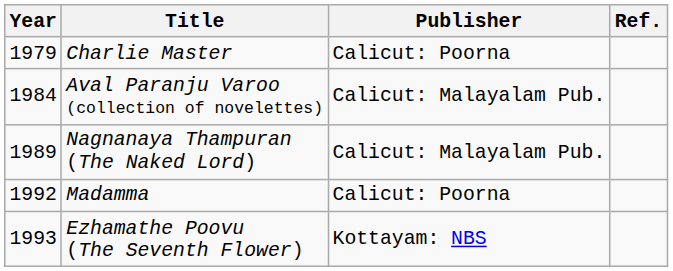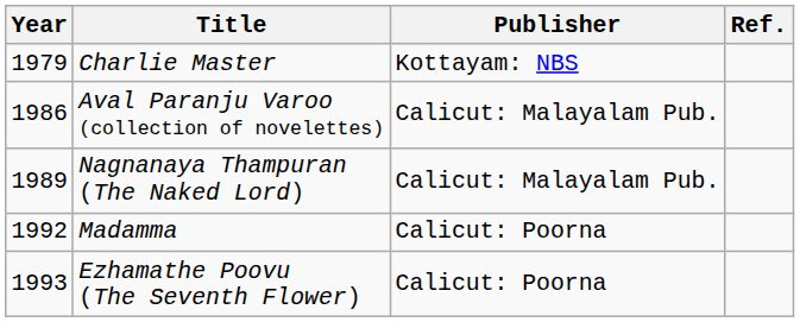 <table class="wikitable">
 <tr>
 <th>Year</th>
 <th>Title</th>
 <th>Publisher</th>
 <th>Ref.</th>
 </tr>
 <tr>
 <td>1979</td>
 <td><em>Charlie Master</em></td>
-<td>Calicut: Poorna</td>
+<td>Kottayam: <a href='#'>NBS</a></td>
 <td></td>
 </tr>
 <tr>
-<td>1984</td>
+<td>1986</td>
 <td><em>Aval Paranju Varoo</em><br><small>(collection of novelettes)</small></td>
 <td>Calicut: Malayalam Pub.</td>
 <td></td>
 </tr>
 <tr>
 <td>1989</td>
 <td><em>Nagnanaya Thampuran</em><br>(<em>The Naked Lord</em>)</td>
 <td>Calicut: Malayalam Pub.</td>
 <td></td>
 </tr>
 <tr>
 <td>1992</td>
 <td><em>Madamma</em></td>
 <td>Calicut: Poorna</td>
 <td></td>
 </tr>
 <tr>
 <td>1993</td>
 <td><em>Ezhamathe Poovu</em><br>(<em>The Seventh Flower</em>)</td>
-<td>Kottayam: <a href='#'>NBS</a></td>
+<td>Calicut: Poorna</td>
 <td></td>
 </tr>
 </table>
